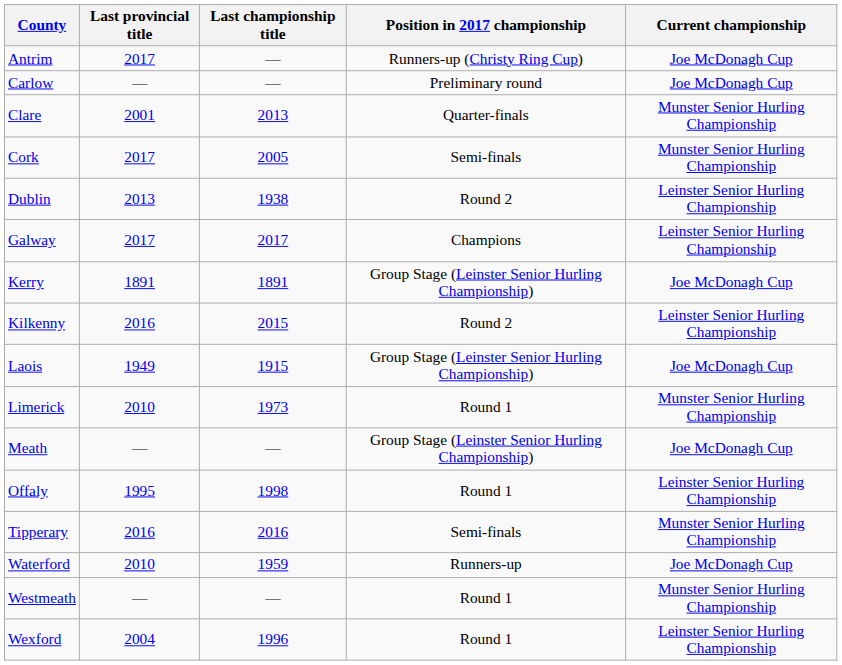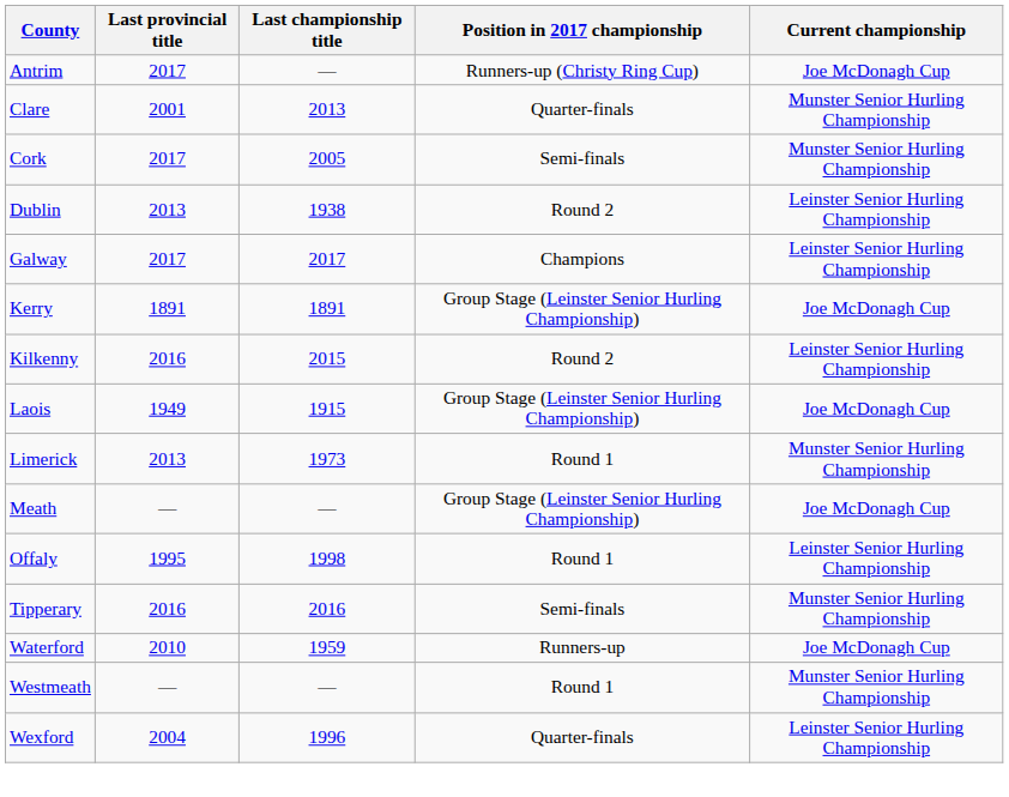 <table class="wikitable sortable" style="text-align:center">
 <tr>
 <th><a href='#'>County</a></th>
 <th>Last provincial title</th>
 <th>Last championship title</th>
 <th>Position in <a href='#'>2017</a> championship</th>
 <th>Current championship</th>
 </tr>
 <tr>
 <td style="text-align:left"> <a href='#'>Antrim</a></td>
 <td><a href='#'>2017</a></td>
 <td>—</td>
 <td>Runners-up (<a href='#'>Christy Ring Cup</a>)</td>
-<td><a href='#'>Joe McDonagh Cup</a></td>
-</tr>
-<tr>
-<td style="text-align:left"> <a href='#'>Carlow</a></td>
-<td>—</td>
-<td>—</td>
-<td>Preliminary round</td>
 <td><a href='#'>Joe McDonagh Cup</a></td>
 </tr>
 <tr>
 <td style="text-align:left"> <a href='#'>Clare</a></td>
 <td><a href='#'>2001</a></td>
 <td><a href='#'>2013</a></td>
 <td>Quarter-finals</td>
 <td><a href='#'>Munster Senior Hurling Championship</a></td>
 </tr>
 <tr>
 <td style="text-align:left"> <a href='#'>Cork</a></td>
 <td><a href='#'>2017</a></td>
 <td><a href='#'>2005</a></td>
 <td>Semi-finals</td>
 <td><a href='#'>Munster Senior Hurling Championship</a></td>
 </tr>
 <tr>
 <td style="text-align:left"> <a href='#'>Dublin</a></td>
 <td><a href='#'>2013</a></td>
 <td><a href='#'>1938</a></td>
 <td>Round 2</td>
 <td><a href='#'>Leinster Senior Hurling Championship</a></td>
 </tr>
 <tr>
 <td style="text-align:left"> <a href='#'>Galway</a></td>
 <td><a href='#'>2017</a></td>
 <td><a href='#'>2017</a></td>
 <td>Champions</td>
 <td><a href='#'>Leinster Senior Hurling Championship</a></td>
 </tr>
 <tr>
 <td style="text-align:left"> <a href='#'>Kerry</a></td>
 <td><a href='#'>1891</a></td>
 <td><a href='#'>1891</a></td>
 <td>Group Stage (<a href='#'>Leinster Senior Hurling Championship</a>)</td>
 <td><a href='#'>Joe McDonagh Cup</a></td>
 </tr>
 <tr>
 <td style="text-align:left"> <a href='#'>Kilkenny</a></td>
 <td><a href='#'>2016</a></td>
 <td><a href='#'>2015</a></td>
 <td>Round 2</td>
 <td><a href='#'>Leinster Senior Hurling Championship</a></td>
 </tr>
 <tr>
 <td style="text-align:left"> <a href='#'>Laois</a></td>
 <td><a href='#'>1949</a></td>
 <td><a href='#'>1915</a></td>
 <td>Group Stage (<a href='#'>Leinster Senior Hurling Championship</a>)</td>
 <td><a href='#'>Joe McDonagh Cup</a></td>
 </tr>
 <tr>
 <td style="text-align:left"> <a href='#'>Limerick</a></td>
-<td><a href='#'>2010</a></td>
+<td><a href='#'>2013</a></td>
 <td><a href='#'>1973</a></td>
 <td>Round 1</td>
 <td><a href='#'>Munster Senior Hurling Championship</a></td>
 </tr>
 <tr>
 <td style="text-align:left"> <a href='#'>Meath</a></td>
 <td>—</td>
 <td>—</td>
 <td>Group Stage (<a href='#'>Leinster Senior Hurling Championship</a>)</td>
 <td><a href='#'>Joe McDonagh Cup</a></td>
 </tr>
 <tr>
 <td style="text-align:left"> <a href='#'>Offaly</a></td>
 <td><a href='#'>1995</a></td>
 <td><a href='#'>1998</a></td>
 <td>Round 1</td>
 <td><a href='#'>Leinster Senior Hurling Championship</a></td>
 </tr>
 <tr>
 <td style="text-align:left"> <a href='#'>Tipperary</a></td>
 <td><a href='#'>2016</a></td>
 <td><a href='#'>2016</a></td>
 <td>Semi-finals</td>
 <td><a href='#'>Munster Senior Hurling Championship</a></td>
 </tr>
 <tr>
 <td style="text-align:left"> <a href='#'>Waterford</a></td>
 <td><a href='#'>2010</a></td>
 <td><a href='#'>1959</a></td>
 <td>Runners-up</td>
 <td><a href='#'>Joe McDonagh Cup</a></td>
 </tr>
 <tr>
 <td style="text-align:left"> <a href='#'>Westmeath</a></td>
 <td>—</td>
 <td>—</td>
 <td>Round 1</td>
 <td><a href='#'>Munster Senior Hurling Championship</a></td>
 </tr>
 <tr>
 <td style="text-align:left"> <a href='#'>Wexford</a></td>
 <td><a href='#'>2004</a></td>
 <td><a href='#'>1996</a></td>
-<td>Round 1</td>
+<td>Quarter-finals</td>
 <td><a href='#'>Leinster Senior Hurling Championship</a></td>
 </tr>
 </table>
